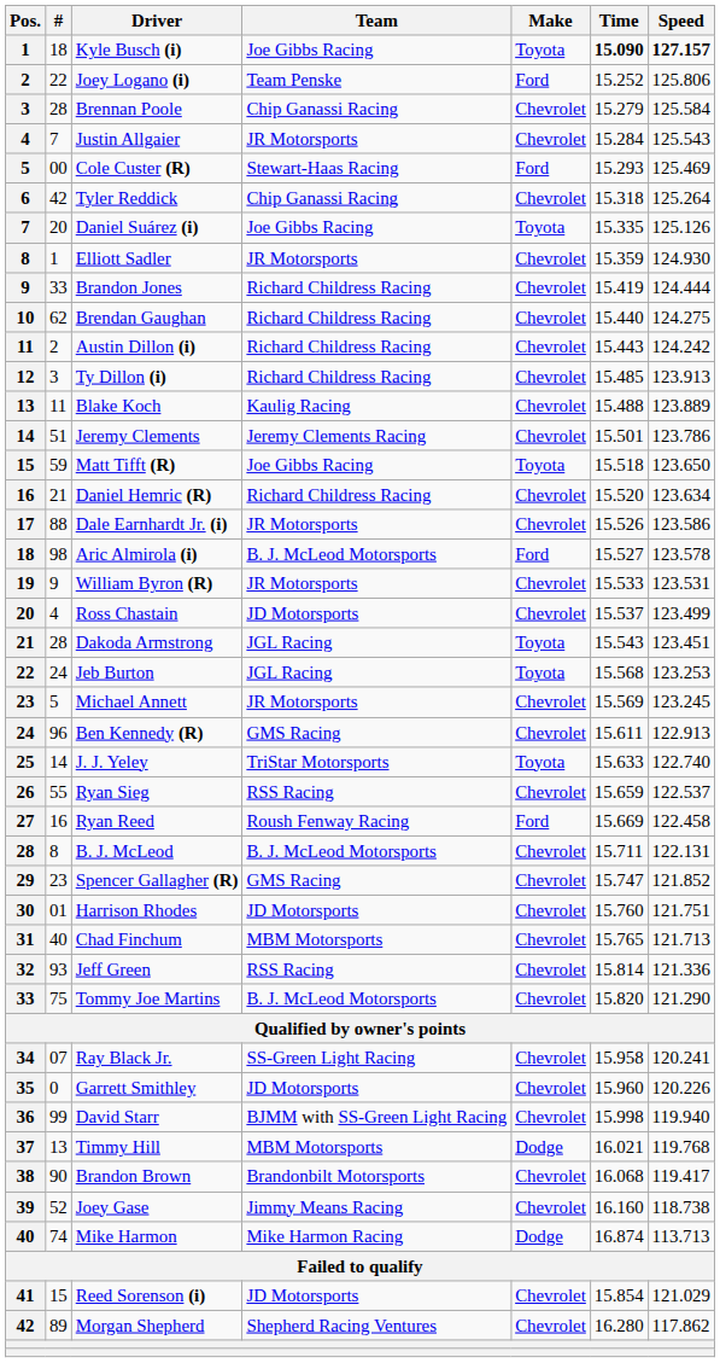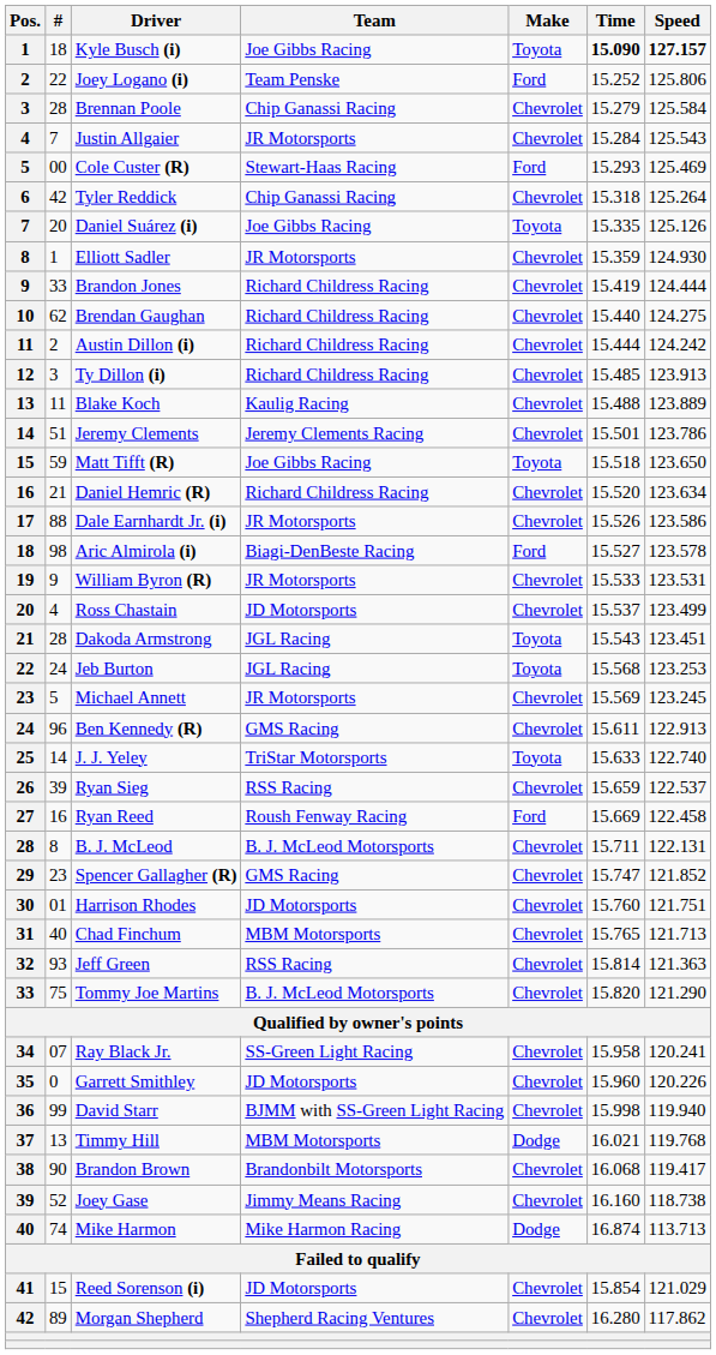 <table class="wikitable" style="font-size:95%">
 <tr>
 <th>Pos.</th>
 <th>#</th>
 <th>Driver</th>
 <th>Team</th>
 <th>Make</th>
 <th>Time</th>
 <th>Speed</th>
 </tr>
 <tr>
 <th>1</th>
 <td>18</td>
 <td><a href='#'>Kyle Busch</a> <strong>(i)</strong></td>
 <td><a href='#'>Joe Gibbs Racing</a></td>
 <td><a href='#'>Toyota</a></td>
 <td><strong>15.090</strong></td>
 <td><strong>127.157</strong></td>
 </tr>
 <tr>
 <th>2</th>
 <td>22</td>
 <td><a href='#'>Joey Logano</a> <strong>(i)</strong></td>
 <td><a href='#'>Team Penske</a></td>
 <td><a href='#'>Ford</a></td>
 <td>15.252</td>
 <td>125.806</td>
 </tr>
 <tr>
 <th>3</th>
 <td>28</td>
 <td><a href='#'>Brennan Poole</a></td>
 <td><a href='#'>Chip Ganassi Racing</a></td>
 <td><a href='#'>Chevrolet</a></td>
 <td>15.279</td>
 <td>125.584</td>
 </tr>
 <tr>
 <th>4</th>
 <td>7</td>
 <td><a href='#'>Justin Allgaier</a></td>
 <td><a href='#'>JR Motorsports</a></td>
 <td><a href='#'>Chevrolet</a></td>
 <td>15.284</td>
 <td>125.543</td>
 </tr>
 <tr>
 <th>5</th>
 <td>00</td>
 <td><a href='#'>Cole Custer</a> <strong>(R)</strong></td>
 <td><a href='#'>Stewart-Haas Racing</a></td>
 <td><a href='#'>Ford</a></td>
 <td>15.293</td>
 <td>125.469</td>
 </tr>
 <tr>
 <th>6</th>
 <td>42</td>
 <td><a href='#'>Tyler Reddick</a></td>
 <td><a href='#'>Chip Ganassi Racing</a></td>
 <td><a href='#'>Chevrolet</a></td>
 <td>15.318</td>
 <td>125.264</td>
 </tr>
 <tr>
 <th>7</th>
 <td>20</td>
 <td><a href='#'>Daniel Suárez</a> <strong>(i)</strong></td>
 <td><a href='#'>Joe Gibbs Racing</a></td>
 <td><a href='#'>Toyota</a></td>
 <td>15.335</td>
 <td>125.126</td>
 </tr>
 <tr>
 <th>8</th>
 <td>1</td>
 <td><a href='#'>Elliott Sadler</a></td>
 <td><a href='#'>JR Motorsports</a></td>
 <td><a href='#'>Chevrolet</a></td>
 <td>15.359</td>
 <td>124.930</td>
 </tr>
 <tr>
 <th>9</th>
 <td>33</td>
 <td><a href='#'>Brandon Jones</a></td>
 <td><a href='#'>Richard Childress Racing</a></td>
 <td><a href='#'>Chevrolet</a></td>
 <td>15.419</td>
 <td>124.444</td>
 </tr>
 <tr>
 <th>10</th>
 <td>62</td>
 <td><a href='#'>Brendan Gaughan</a></td>
 <td><a href='#'>Richard Childress Racing</a></td>
 <td><a href='#'>Chevrolet</a></td>
 <td>15.440</td>
 <td>124.275</td>
 </tr>
 <tr>
 <th>11</th>
 <td>2</td>
 <td><a href='#'>Austin Dillon</a> <strong>(i)</strong></td>
 <td><a href='#'>Richard Childress Racing</a></td>
 <td><a href='#'>Chevrolet</a></td>
-<td>15.443</td>
+<td>15.444</td>
 <td>124.242</td>
 </tr>
 <tr>
 <th>12</th>
 <td>3</td>
 <td><a href='#'>Ty Dillon</a> <strong>(i)</strong></td>
 <td><a href='#'>Richard Childress Racing</a></td>
 <td><a href='#'>Chevrolet</a></td>
 <td>15.485</td>
 <td>123.913</td>
 </tr>
 <tr>
 <th>13</th>
 <td>11</td>
 <td><a href='#'>Blake Koch</a></td>
 <td><a href='#'>Kaulig Racing</a></td>
 <td><a href='#'>Chevrolet</a></td>
 <td>15.488</td>
 <td>123.889</td>
 </tr>
 <tr>
 <th>14</th>
 <td>51</td>
 <td><a href='#'>Jeremy Clements</a></td>
 <td><a href='#'>Jeremy Clements Racing</a></td>
 <td><a href='#'>Chevrolet</a></td>
 <td>15.501</td>
 <td>123.786</td>
 </tr>
 <tr>
 <th>15</th>
 <td>59</td>
 <td><a href='#'>Matt Tifft</a> <strong>(R)</strong></td>
 <td><a href='#'>Joe Gibbs Racing</a></td>
 <td><a href='#'>Toyota</a></td>
 <td>15.518</td>
 <td>123.650</td>
 </tr>
 <tr>
 <th>16</th>
 <td>21</td>
 <td><a href='#'>Daniel Hemric</a> <strong>(R)</strong></td>
 <td><a href='#'>Richard Childress Racing</a></td>
 <td><a href='#'>Chevrolet</a></td>
 <td>15.520</td>
 <td>123.634</td>
 </tr>
 <tr>
 <th>17</th>
 <td>88</td>
 <td><a href='#'>Dale Earnhardt Jr.</a> <strong>(i)</strong></td>
 <td><a href='#'>JR Motorsports</a></td>
 <td><a href='#'>Chevrolet</a></td>
 <td>15.526</td>
 <td>123.586</td>
 </tr>
 <tr>
 <th>18</th>
 <td>98</td>
 <td><a href='#'>Aric Almirola</a> <strong>(i)</strong></td>
-<td><a href='#'>B. J. McLeod Motorsports</a></td>
+<td><a href='#'>Biagi-DenBeste Racing</a></td>
 <td><a href='#'>Ford</a></td>
 <td>15.527</td>
 <td>123.578</td>
 </tr>
 <tr>
 <th>19</th>
 <td>9</td>
 <td><a href='#'>William Byron</a> <strong>(R)</strong></td>
 <td><a href='#'>JR Motorsports</a></td>
 <td><a href='#'>Chevrolet</a></td>
 <td>15.533</td>
 <td>123.531</td>
 </tr>
 <tr>
 <th>20</th>
 <td>4</td>
 <td><a href='#'>Ross Chastain</a></td>
 <td><a href='#'>JD Motorsports</a></td>
 <td><a href='#'>Chevrolet</a></td>
 <td>15.537</td>
 <td>123.499</td>
 </tr>
 <tr>
 <th>21</th>
 <td>28</td>
 <td><a href='#'>Dakoda Armstrong</a></td>
 <td><a href='#'>JGL Racing</a></td>
 <td><a href='#'>Toyota</a></td>
 <td>15.543</td>
 <td>123.451</td>
 </tr>
 <tr>
 <th>22</th>
 <td>24</td>
 <td><a href='#'>Jeb Burton</a></td>
 <td><a href='#'>JGL Racing</a></td>
 <td><a href='#'>Toyota</a></td>
 <td>15.568</td>
 <td>123.253</td>
 </tr>
 <tr>
 <th>23</th>
 <td>5</td>
 <td><a href='#'>Michael Annett</a></td>
 <td><a href='#'>JR Motorsports</a></td>
 <td><a href='#'>Chevrolet</a></td>
 <td>15.569</td>
 <td>123.245</td>
 </tr>
 <tr>
 <th>24</th>
 <td>96</td>
 <td><a href='#'>Ben Kennedy</a> <strong>(R)</strong></td>
 <td><a href='#'>GMS Racing</a></td>
 <td><a href='#'>Chevrolet</a></td>
 <td>15.611</td>
 <td>122.913</td>
 </tr>
 <tr>
 <th>25</th>
 <td>14</td>
 <td><a href='#'>J. J. Yeley</a></td>
 <td><a href='#'>TriStar Motorsports</a></td>
 <td><a href='#'>Toyota</a></td>
 <td>15.633</td>
 <td>122.740</td>
 </tr>
 <tr>
 <th>26</th>
-<td>55</td>
+<td>39</td>
 <td><a href='#'>Ryan Sieg</a></td>
 <td><a href='#'>RSS Racing</a></td>
 <td><a href='#'>Chevrolet</a></td>
 <td>15.659</td>
 <td>122.537</td>
 </tr>
 <tr>
 <th>27</th>
 <td>16</td>
 <td><a href='#'>Ryan Reed</a></td>
 <td><a href='#'>Roush Fenway Racing</a></td>
 <td><a href='#'>Ford</a></td>
 <td>15.669</td>
 <td>122.458</td>
 </tr>
 <tr>
 <th>28</th>
 <td>8</td>
 <td><a href='#'>B. J. McLeod</a></td>
 <td><a href='#'>B. J. McLeod Motorsports</a></td>
 <td><a href='#'>Chevrolet</a></td>
 <td>15.711</td>
 <td>122.131</td>
 </tr>
 <tr>
 <th>29</th>
 <td>23</td>
 <td><a href='#'>Spencer Gallagher</a> <strong>(R)</strong></td>
 <td><a href='#'>GMS Racing</a></td>
 <td><a href='#'>Chevrolet</a></td>
 <td>15.747</td>
 <td>121.852</td>
 </tr>
 <tr>
 <th>30</th>
 <td>01</td>
 <td><a href='#'>Harrison Rhodes</a></td>
 <td><a href='#'>JD Motorsports</a></td>
 <td><a href='#'>Chevrolet</a></td>
 <td>15.760</td>
 <td>121.751</td>
 </tr>
 <tr>
 <th>31</th>
 <td>40</td>
 <td><a href='#'>Chad Finchum</a></td>
 <td><a href='#'>MBM Motorsports</a></td>
 <td><a href='#'>Chevrolet</a></td>
 <td>15.765</td>
 <td>121.713</td>
 </tr>
 <tr>
 <th>32</th>
 <td>93</td>
 <td><a href='#'>Jeff Green</a></td>
 <td><a href='#'>RSS Racing</a></td>
 <td><a href='#'>Chevrolet</a></td>
 <td>15.814</td>
-<td>121.336</td>
+<td>121.363</td>
 </tr>
 <tr>
 <th>33</th>
 <td>75</td>
 <td><a href='#'>Tommy Joe Martins</a></td>
 <td><a href='#'>B. J. McLeod Motorsports</a></td>
 <td><a href='#'>Chevrolet</a></td>
 <td>15.820</td>
 <td>121.290</td>
 </tr>
 <tr>
 <th colspan="7">Qualified by owner's points</th>
 </tr>
 <tr>
 <th>34</th>
 <td>07</td>
 <td><a href='#'>Ray Black Jr.</a></td>
 <td><a href='#'>SS-Green Light Racing</a></td>
 <td><a href='#'>Chevrolet</a></td>
 <td>15.958</td>
 <td>120.241</td>
 </tr>
 <tr>
 <th>35</th>
 <td>0</td>
 <td><a href='#'>Garrett Smithley</a></td>
 <td><a href='#'>JD Motorsports</a></td>
 <td><a href='#'>Chevrolet</a></td>
 <td>15.960</td>
 <td>120.226</td>
 </tr>
 <tr>
 <th>36</th>
 <td>99</td>
 <td><a href='#'>David Starr</a></td>
 <td><a href='#'>BJMM</a> with <a href='#'>SS-Green Light Racing</a></td>
 <td><a href='#'>Chevrolet</a></td>
 <td>15.998</td>
 <td>119.940</td>
 </tr>
 <tr>
 <th>37</th>
 <td>13</td>
 <td><a href='#'>Timmy Hill</a></td>
 <td><a href='#'>MBM Motorsports</a></td>
 <td><a href='#'>Dodge</a></td>
 <td>16.021</td>
 <td>119.768</td>
 </tr>
 <tr>
 <th>38</th>
 <td>90</td>
 <td><a href='#'>Brandon Brown</a></td>
 <td><a href='#'>Brandonbilt Motorsports</a></td>
 <td><a href='#'>Chevrolet</a></td>
 <td>16.068</td>
 <td>119.417</td>
 </tr>
 <tr>
 <th>39</th>
 <td>52</td>
 <td><a href='#'>Joey Gase</a></td>
 <td><a href='#'>Jimmy Means Racing</a></td>
 <td><a href='#'>Chevrolet</a></td>
 <td>16.160</td>
 <td>118.738</td>
 </tr>
 <tr>
 <th>40</th>
 <td>74</td>
 <td><a href='#'>Mike Harmon</a></td>
 <td><a href='#'>Mike Harmon Racing</a></td>
 <td><a href='#'>Dodge</a></td>
 <td>16.874</td>
 <td>113.713</td>
 </tr>
 <tr>
 <th colspan="7">Failed to qualify</th>
 </tr>
 <tr>
 <th>41</th>
 <td>15</td>
 <td><a href='#'>Reed Sorenson</a> <strong>(i)</strong></td>
 <td><a href='#'>JD Motorsports</a></td>
 <td><a href='#'>Chevrolet</a></td>
 <td>15.854</td>
 <td>121.029</td>
 </tr>
 <tr>
 <th>42</th>
 <td>89</td>
 <td><a href='#'>Morgan Shepherd</a></td>
 <td><a href='#'>Shepherd Racing Ventures</a></td>
 <td><a href='#'>Chevrolet</a></td>
 <td>16.280</td>
 <td>117.862</td>
 </tr>
 <tr>
 <th colspan="7"></th>
 </tr>
 <tr>
 <th colspan="7"></th>
 </tr>
 </table>
